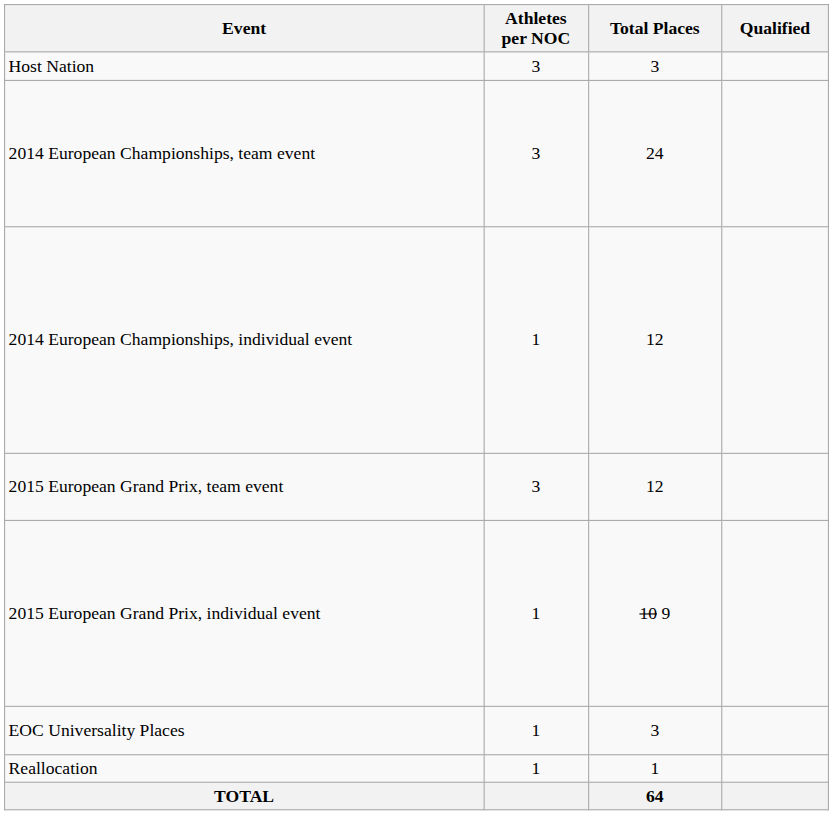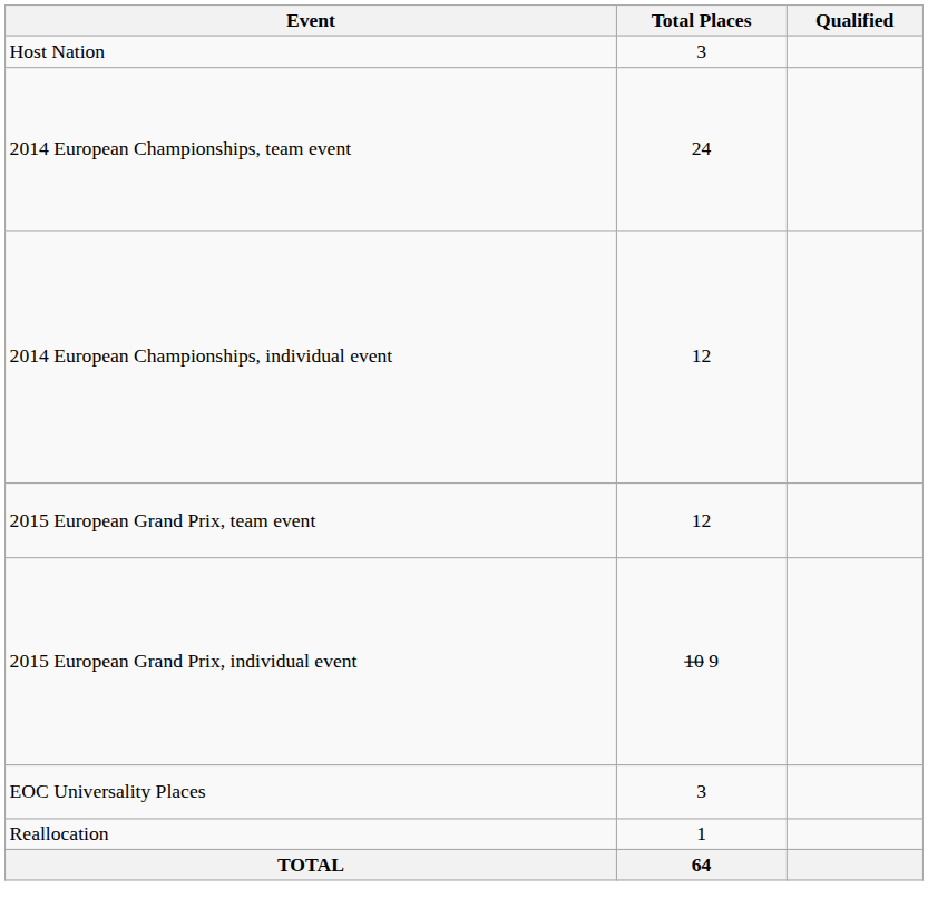 <table class="wikitable" width=750>
 <tr>
 <th>Event</th>
-<th>Athletes<br> per NOC</th>
 <th>Total Places</th>
 <th>Qualified</th>
 </tr>
 <tr>
 <td>Host Nation</td>
 <td align="center">3</td>
-<td align="center">3</td>
 <td></td>
 </tr>
 <tr>
 <td>2014 European Championships, team event</td>
-<td align="center">3</td>
 <td align="center">24</td>
 <td><br><br><br><br><br><br><br></td>
 </tr>
 <tr>
 <td>2014 European Championships, individual event</td>
-<td align="center">1</td>
 <td align="center">12</td>
 <td><br><br><br><br><br><br><br><br><br><br><br></td>
 </tr>
 <tr>
 <td>2015 European Grand Prix, team event</td>
-<td align="center">3</td>
 <td align="center">12</td>
 <td><br><br><br></td>
 </tr>
 <tr>
 <td>2015 European Grand Prix, individual event</td>
-<td align="center">1</td>
 <td align="center"><s>10</s> 9</td>
 <td><s></s><br><br><br><br><br><br><br><br><br></td>
 </tr>
 <tr>
 <td>EOC Universality Places</td>
-<td align="center">1</td>
 <td align="center">3</td>
 <td><br><br></td>
 </tr>
 <tr>
 <td>Reallocation</td>
 <td align="center">1</td>
-<td align="center">1</td>
 <td></td>
 </tr>
 <tr>
 <th>TOTAL</th>
-<th></th>
 <th>64</th>
 <th></th>
 </tr>
 </table>
